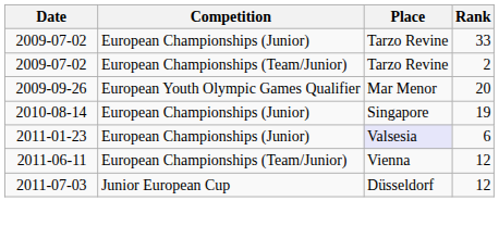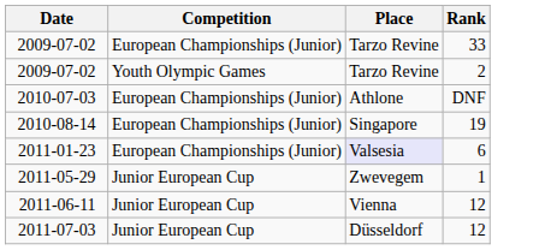 <table class="wikitable sortable">
 <tr>
 <th>Date</th>
 <th>Competition</th>
 <th>Place</th>
 <th>Rank</th>
 </tr>
 <tr>
 <td style="text-align:right">  2009-07-02  </td>
 <td>European Championships (Junior)</td>
 <td>Tarzo Revine</td>
 <td style="text-align:right">33</td>
 </tr>
 <tr>
 <td style="text-align:right">  2009-07-02  </td>
-<td>European Championships (Team/Junior)</td>
+<td>Youth Olympic Games</td>
 <td>Tarzo Revine</td>
 <td style="text-align:right">2</td>
 </tr>
 <tr>
-<td style="text-align:right">  2009-09-26  </td>
-<td>European Youth Olympic Games Qualifier</td>
-<td>Mar Menor</td>
-<td style="text-align:right">20</td>
+<td style="text-align:right">  2010-07-03  </td>
+<td>European Championships (Junior)</td>
+<td>Athlone</td>
+<td style="text-align:right">DNF</td>
 </tr>
 <tr>
 <td style="text-align:right">  2010-08-14  </td>
 <td>European Championships (Junior)</td>
 <td>Singapore</td>
 <td style="text-align:right">19</td>
 </tr>
 <tr>
 <td style="text-align:right">  2011-01-23  </td>
 <td>European Championships (Junior)</td>
 <td style="background: lavender;">Valsesia</td>
 <td style="text-align:right">6</td>
 </tr>
 <tr>
+<td style="text-align:right">  2011-05-29  </td>
+<td>Junior European Cup</td>
+<td>Zwevegem</td>
+<td style="text-align:right">1</td>
+</tr>
+<tr>
 <td style="text-align:right">  2011-06-11  </td>
-<td>European Championships (Team/Junior)</td>
+<td>Junior European Cup</td>
 <td>Vienna</td>
 <td style="text-align:right">12</td>
 </tr>
 <tr>
 <td style="text-align:right">  2011-07-03  </td>
 <td>Junior European Cup</td>
 <td>Düsseldorf</td>
 <td style="text-align:right">12</td>
 </tr>
 </table>
